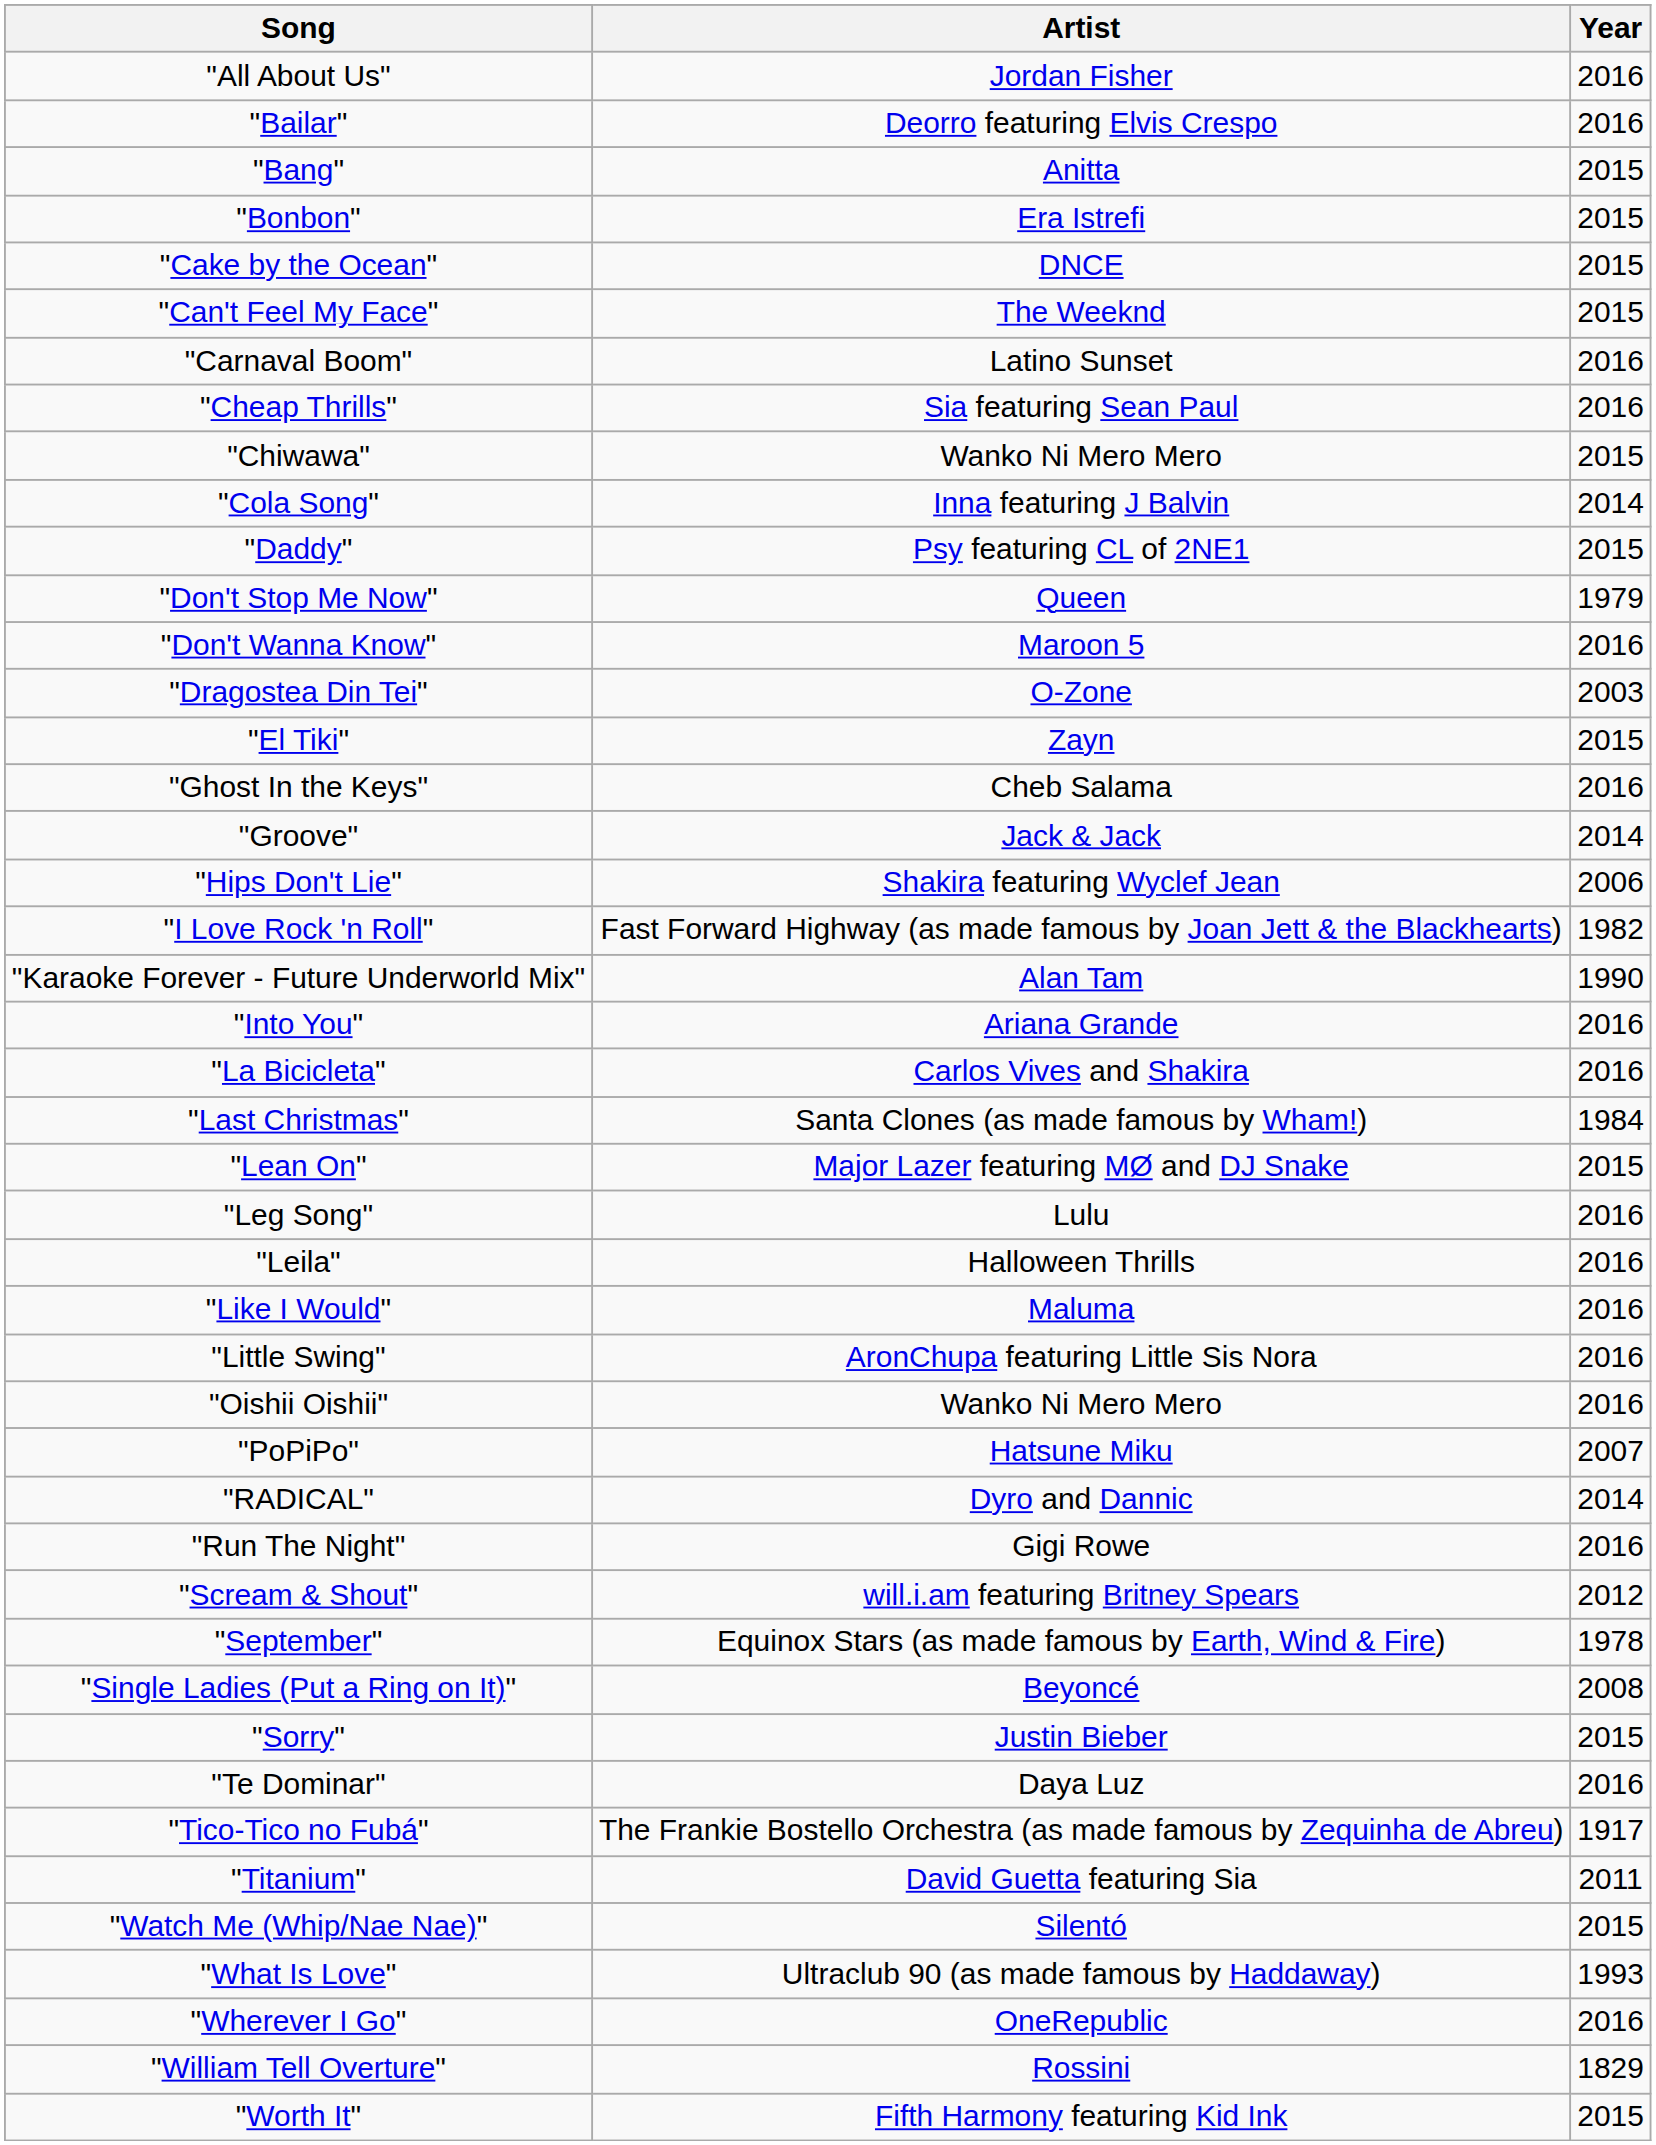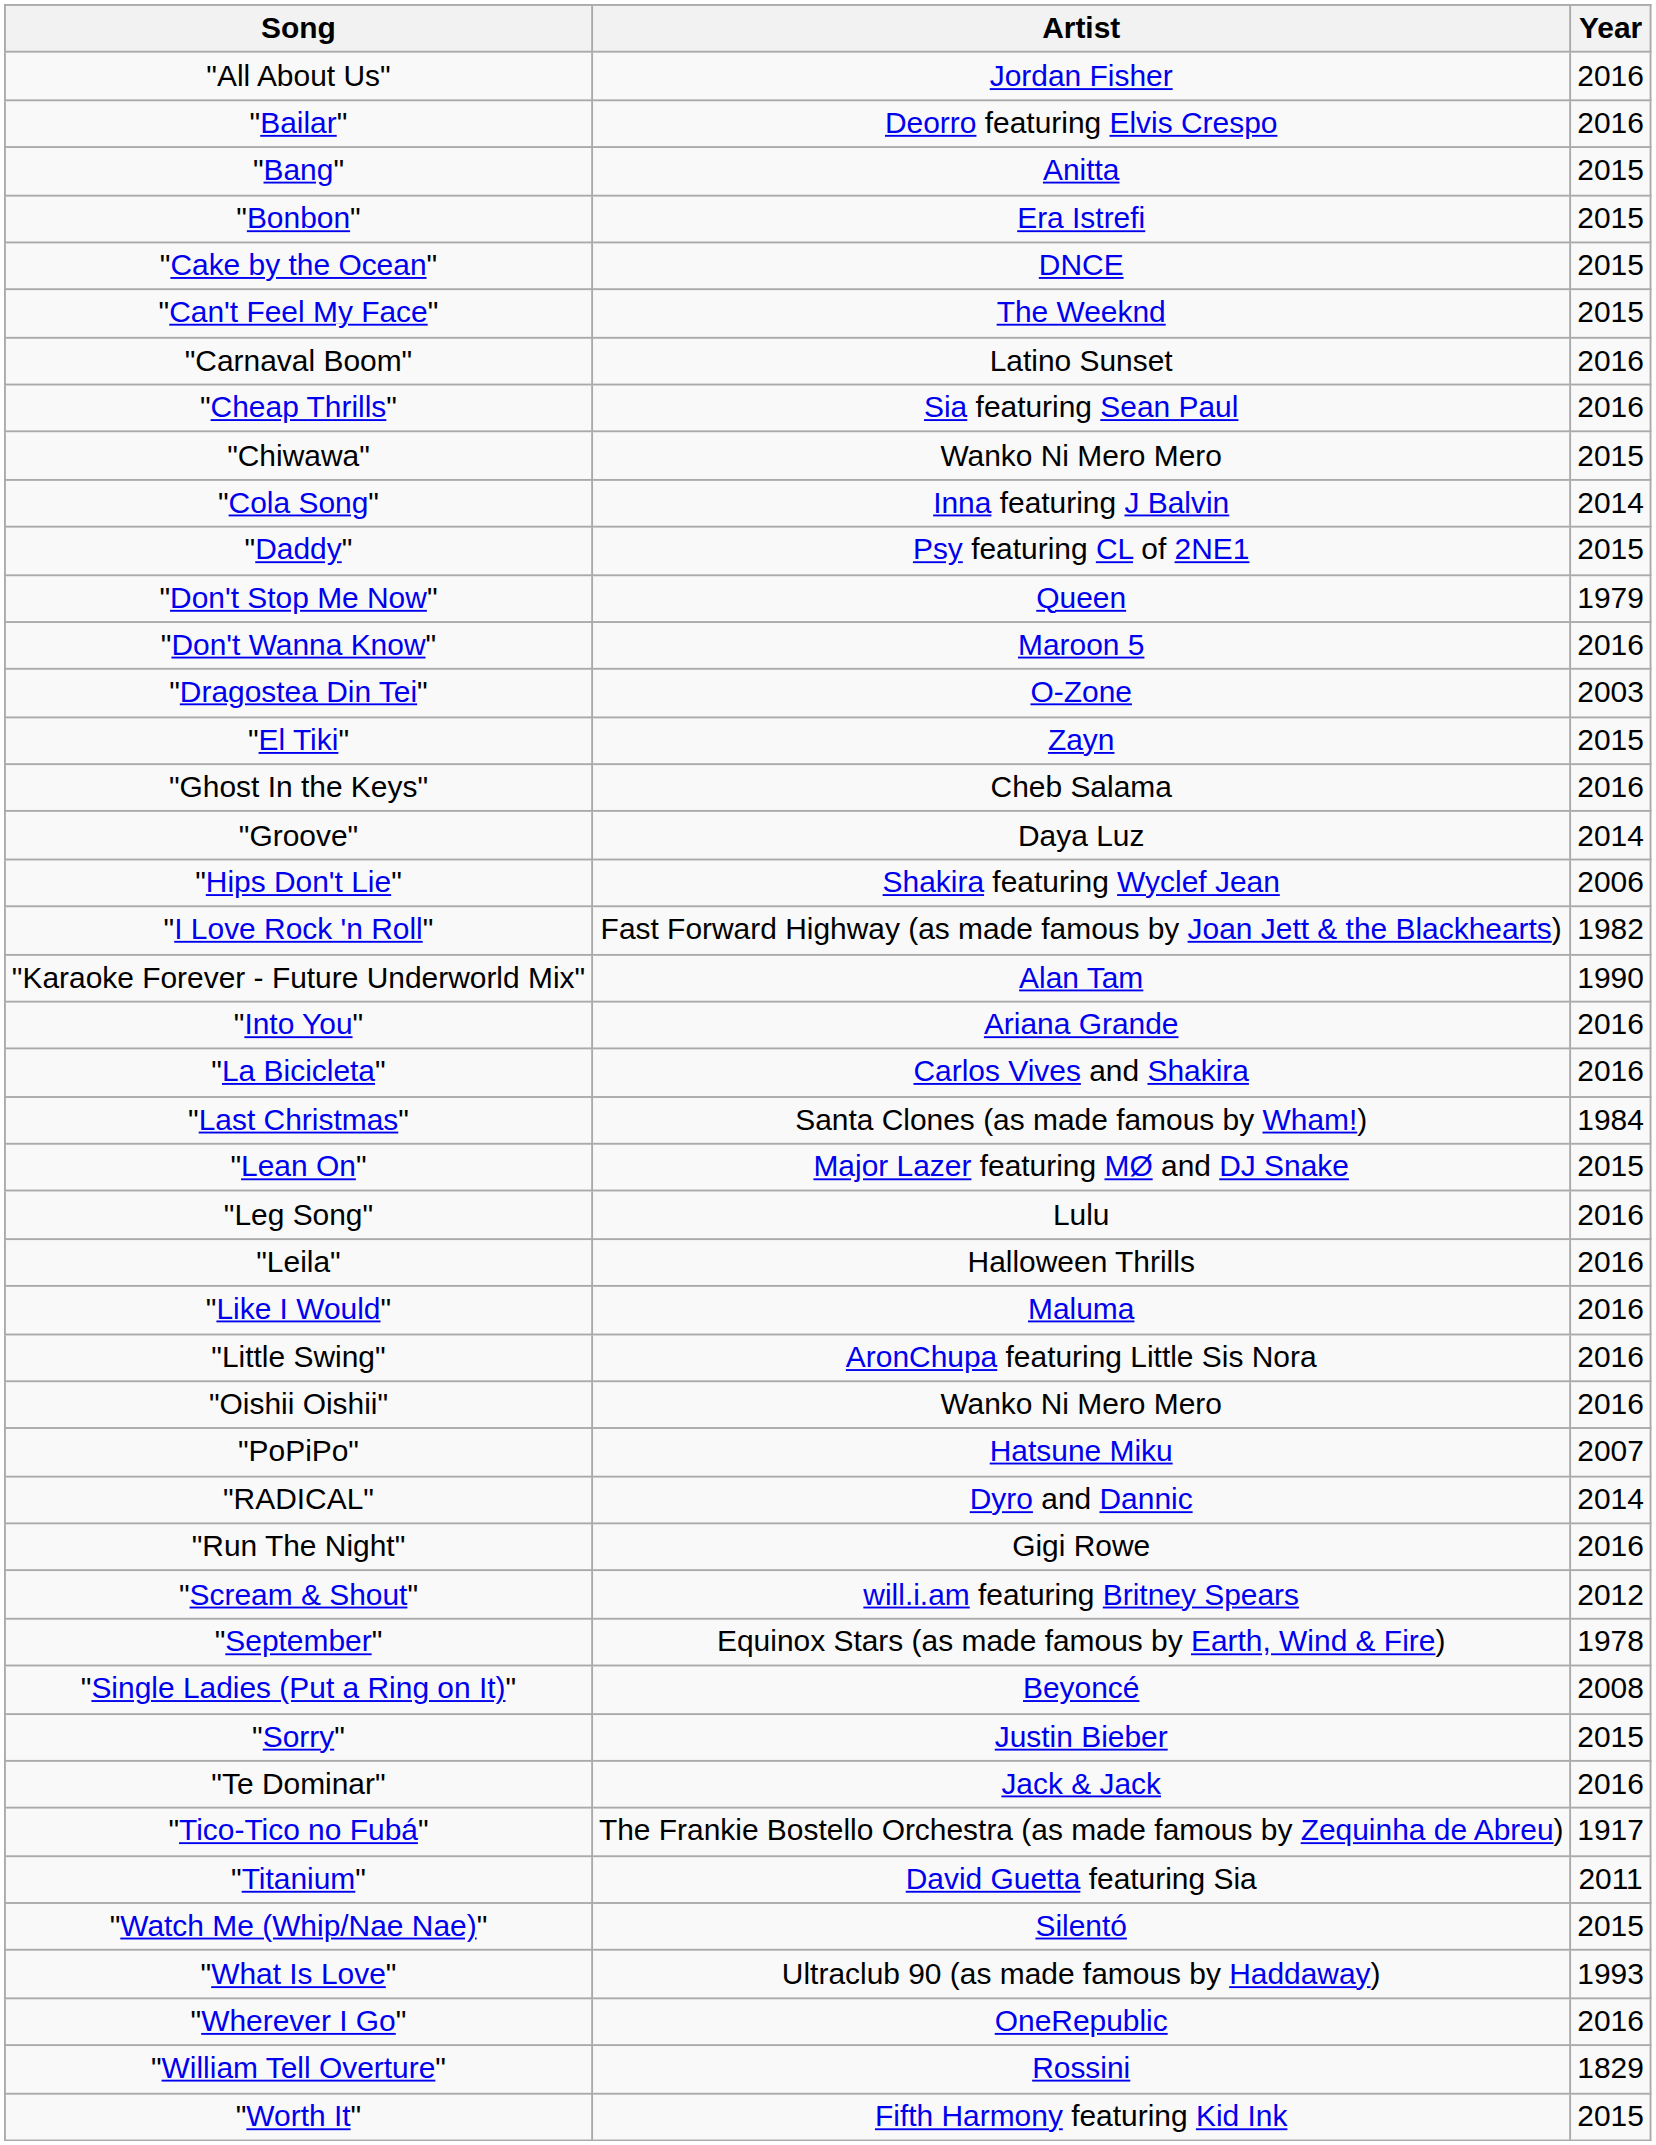 <table class="wikitable sortable" style="text-align: center;">
 <tr>
 <th scope="col">Song</th>
 <th scope="col">Artist</th>
 <th scope="col">Year</th>
 </tr>
 <tr>
 <td>"All About Us"</td>
 <td><a href='#'>Jordan Fisher</a></td>
 <td>2016</td>
 </tr>
 <tr>
 <td>"<a href='#'>Bailar</a>"</td>
 <td><a href='#'>Deorro</a> featuring <a href='#'>Elvis Crespo</a></td>
 <td>2016</td>
 </tr>
 <tr>
 <td>"<a href='#'>Bang</a>"</td>
 <td><a href='#'>Anitta</a></td>
 <td>2015</td>
 </tr>
 <tr>
 <td>"<a href='#'>Bonbon</a>"</td>
 <td><a href='#'>Era Istrefi</a></td>
 <td>2015</td>
 </tr>
 <tr>
 <td>"<a href='#'>Cake by the Ocean</a>"</td>
 <td><a href='#'>DNCE</a></td>
 <td>2015</td>
 </tr>
 <tr>
 <td>"<a href='#'>Can't Feel My Face</a>"</td>
 <td><a href='#'>The Weeknd</a></td>
 <td>2015</td>
 </tr>
 <tr>
 <td>"Carnaval Boom"</td>
 <td>Latino Sunset</td>
 <td>2016</td>
 </tr>
 <tr>
 <td>"<a href='#'>Cheap Thrills</a>"</td>
 <td><a href='#'>Sia</a> featuring <a href='#'>Sean Paul</a></td>
 <td>2016</td>
 </tr>
 <tr>
 <td>"Chiwawa"</td>
 <td>Wanko Ni Mero Mero</td>
 <td>2015</td>
 </tr>
 <tr>
 <td>"<a href='#'>Cola Song</a>"</td>
 <td><a href='#'>Inna</a> featuring <a href='#'>J Balvin</a></td>
 <td>2014</td>
 </tr>
 <tr>
 <td>"<a href='#'>Daddy</a>"</td>
 <td><a href='#'>Psy</a> featuring <a href='#'>CL</a> of <a href='#'>2NE1</a></td>
 <td>2015</td>
 </tr>
 <tr>
 <td>"<a href='#'>Don't Stop Me Now</a>"</td>
 <td><a href='#'>Queen</a></td>
 <td>1979</td>
 </tr>
 <tr>
 <td>"<a href='#'>Don't Wanna Know</a>"</td>
 <td><a href='#'>Maroon 5</a></td>
 <td>2016</td>
 </tr>
 <tr>
 <td>"<a href='#'>Dragostea Din Tei</a>"</td>
 <td><a href='#'>O-Zone</a></td>
 <td>2003</td>
 </tr>
 <tr>
 <td>"<a href='#'>El Tiki</a>"</td>
 <td><a href='#'>Zayn</a></td>
 <td>2015</td>
 </tr>
 <tr>
 <td>"Ghost In the Keys"</td>
 <td>Cheb Salama</td>
 <td>2016</td>
 </tr>
 <tr>
 <td>"Groove"</td>
-<td><a href='#'>Jack & Jack</a></td>
+<td>Daya Luz</td>
 <td>2014</td>
 </tr>
 <tr>
 <td>"<a href='#'>Hips Don't Lie</a>"</td>
 <td><a href='#'>Shakira</a> featuring <a href='#'>Wyclef Jean</a></td>
 <td>2006</td>
 </tr>
 <tr>
 <td>"<a href='#'>I Love Rock 'n Roll</a>"</td>
 <td>Fast Forward Highway (as made famous by <a href='#'>Joan Jett & the Blackhearts</a>)</td>
 <td>1982</td>
 </tr>
 <tr>
 <td>"Karaoke Forever - Future Underworld Mix"</td>
 <td><a href='#'>Alan Tam</a></td>
 <td>1990</td>
 </tr>
 <tr>
 <td>"<a href='#'>Into You</a>"</td>
 <td><a href='#'>Ariana Grande</a></td>
 <td>2016</td>
 </tr>
 <tr>
 <td>"<a href='#'>La Bicicleta</a>"</td>
 <td><a href='#'>Carlos Vives</a> and <a href='#'>Shakira</a></td>
 <td>2016</td>
 </tr>
 <tr>
 <td>"<a href='#'>Last Christmas</a>"</td>
 <td>Santa Clones (as made famous by <a href='#'>Wham!</a>)</td>
 <td>1984</td>
 </tr>
 <tr>
 <td>"<a href='#'>Lean On</a>"</td>
 <td><a href='#'>Major Lazer</a> featuring <a href='#'>MØ</a> and <a href='#'>DJ Snake</a></td>
 <td>2015</td>
 </tr>
 <tr>
 <td>"Leg Song"</td>
 <td>Lulu</td>
 <td>2016</td>
 </tr>
 <tr>
 <td>"Leila"</td>
 <td>Halloween Thrills</td>
 <td>2016</td>
 </tr>
 <tr>
 <td>"<a href='#'>Like I Would</a>"</td>
 <td><a href='#'>Maluma</a></td>
 <td>2016</td>
 </tr>
 <tr>
 <td>"Little Swing"</td>
 <td><a href='#'>AronChupa</a> featuring Little Sis Nora</td>
 <td>2016</td>
 </tr>
 <tr>
 <td>"Oishii Oishii"</td>
 <td>Wanko Ni Mero Mero</td>
 <td>2016</td>
 </tr>
 <tr>
 <td>"PoPiPo"</td>
 <td><a href='#'>Hatsune Miku</a></td>
 <td>2007</td>
 </tr>
 <tr>
 <td>"RADICAL"</td>
 <td><a href='#'>Dyro</a> and <a href='#'>Dannic</a></td>
 <td>2014</td>
 </tr>
 <tr>
 <td>"Run The Night"</td>
 <td>Gigi Rowe</td>
 <td>2016</td>
 </tr>
 <tr>
 <td>"<a href='#'>Scream & Shout</a>"</td>
 <td><a href='#'>will.i.am</a> featuring <a href='#'>Britney Spears</a></td>
 <td>2012</td>
 </tr>
 <tr>
 <td>"<a href='#'>September</a>"</td>
 <td>Equinox Stars (as made famous by <a href='#'>Earth, Wind & Fire</a>)</td>
 <td>1978</td>
 </tr>
 <tr>
 <td>"<a href='#'>Single Ladies (Put a Ring on It)</a>"</td>
 <td><a href='#'>Beyoncé</a></td>
 <td>2008</td>
 </tr>
 <tr>
 <td>"<a href='#'>Sorry</a>"</td>
 <td><a href='#'>Justin Bieber</a></td>
 <td>2015</td>
 </tr>
 <tr>
 <td>"Te Dominar"</td>
-<td>Daya Luz</td>
+<td><a href='#'>Jack & Jack</a></td>
 <td>2016</td>
 </tr>
 <tr>
 <td>"<a href='#'>Tico-Tico no Fubá</a>"</td>
 <td>The Frankie Bostello Orchestra (as made famous by <a href='#'>Zequinha de Abreu</a>)</td>
 <td>1917</td>
 </tr>
 <tr>
 <td>"<a href='#'>Titanium</a>"</td>
 <td><a href='#'>David Guetta</a> featuring Sia</td>
 <td>2011</td>
 </tr>
 <tr>
 <td>"<a href='#'>Watch Me (Whip/Nae Nae)</a>"</td>
 <td><a href='#'>Silentó</a></td>
 <td>2015</td>
 </tr>
 <tr>
 <td>"<a href='#'>What Is Love</a>"</td>
 <td>Ultraclub 90 (as made famous by <a href='#'>Haddaway</a>)</td>
 <td>1993</td>
 </tr>
 <tr>
 <td>"<a href='#'>Wherever I Go</a>"</td>
 <td><a href='#'>OneRepublic</a></td>
 <td>2016</td>
 </tr>
 <tr>
 <td>"<a href='#'>William Tell Overture</a>"</td>
 <td><a href='#'>Rossini</a></td>
 <td>1829</td>
 </tr>
 <tr>
 <td>"<a href='#'>Worth It</a>"</td>
 <td><a href='#'>Fifth Harmony</a> featuring <a href='#'>Kid Ink</a></td>
 <td>2015</td>
 </tr>
 </table>
